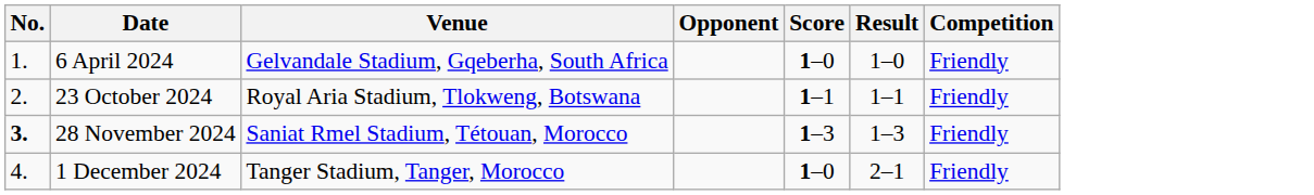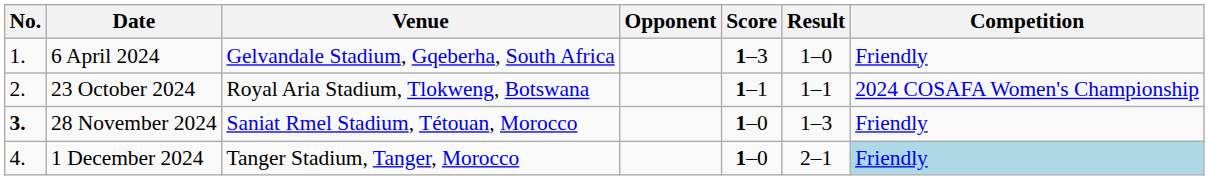 <table class="wikitable">
 <tr>
 <th scope="col">No.</th>
 <th scope="col">Date</th>
 <th scope="col">Venue</th>
 <th scope="col">Opponent</th>
 <th scope="col">Score</th>
 <th scope="col">Result</th>
 <th scope="col">Competition</th>
 </tr>
 <tr>
 <td>1.</td>
 <td>6 April 2024</td>
 <td><a href='#'>Gelvandale Stadium</a>, <a href='#'>Gqeberha</a>, <a href='#'>South Africa</a></td>
 <td></td>
-<td align="center"><strong>1</strong>–0</td>
+<td align="center"><strong>1</strong>–3</td>
 <td align="center">1–0</td>
 <td><a href='#'>Friendly</a></td>
 </tr>
 <tr>
 <td>2.</td>
 <td>23 October 2024</td>
 <td>Royal Aria Stadium, <a href='#'>Tlokweng</a>, <a href='#'>Botswana</a></td>
 <td></td>
 <td align="center"><strong>1</strong>–1</td>
 <td align="center">1–1</td>
-<td><a href='#'>Friendly</a></td>
+<td><a href='#'>2024 COSAFA Women's Championship</a></td>
 </tr>
 <tr>
 <td><strong>3.</strong></td>
 <td>28 November 2024</td>
 <td><a href='#'>Saniat Rmel Stadium</a>, <a href='#'>Tétouan</a>, <a href='#'>Morocco</a></td>
 <td></td>
-<td align="center"><strong>1</strong>–3</td>
+<td align="center"><strong>1</strong>–0</td>
 <td align="center">1–3</td>
 <td><a href='#'>Friendly</a></td>
 </tr>
 <tr>
 <td>4.</td>
 <td>1 December 2024</td>
 <td>Tanger Stadium, <a href='#'>Tanger</a>, <a href='#'>Morocco</a></td>
 <td></td>
 <td align="center"><strong>1</strong>–0</td>
 <td align="center">2–1</td>
-<td><a href='#'>Friendly</a></td>
+<td style="background: lightblue;"><a href='#'>Friendly</a></td>
 </tr>
 </table>
